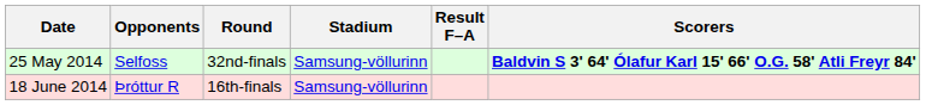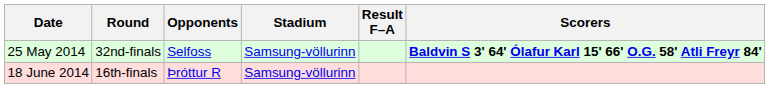 <table class="wikitable" style="text-align:centre">
 <tr>
 <th>Date</th>
+<th>Round</th>
 <th>Opponents</th>
-<th>Round</th>
 <th>Stadium</th>
 <th>Result<br>F–A</th>
 <th>Scorers</th>
 </tr>
 <tr bgcolor="#ddffdd">
 <td>25 May 2014</td>
+<td>32nd-finals</td>
 <td><a href='#'>Selfoss</a></td>
-<td>32nd-finals</td>
 <td><a href='#'>Samsung-völlurinn</a></td>
 <td></td>
 <td><strong><a href='#'>Baldvin S</a> 3' 64' <a href='#'>Ólafur Karl</a> 15' 66' <a href='#'>O.G.</a> 58' <a href='#'>Atli Freyr</a> 84'</strong></td>
 </tr>
 <tr bgcolor="#ffdddd">
 <td>18 June 2014</td>
+<td>16th-finals</td>
 <td><a href='#'>Þróttur R</a></td>
-<td>16th-finals</td>
 <td><a href='#'>Samsung-völlurinn</a></td>
 <td></td>
 <td></td>
 </tr>
 </table>
